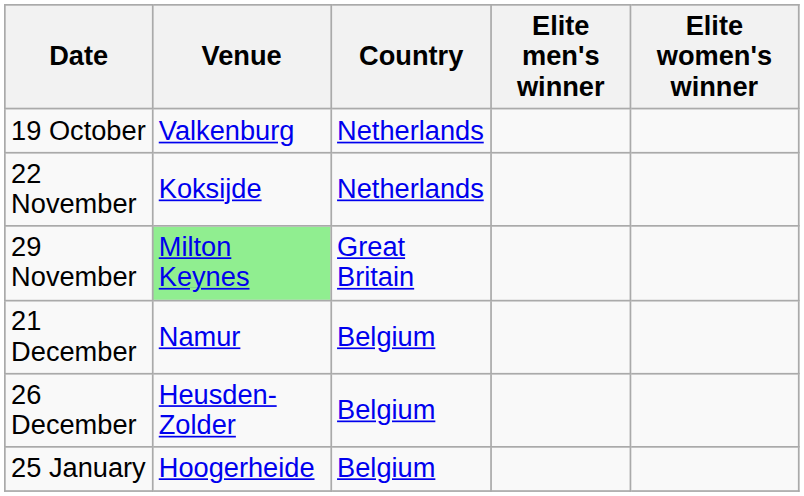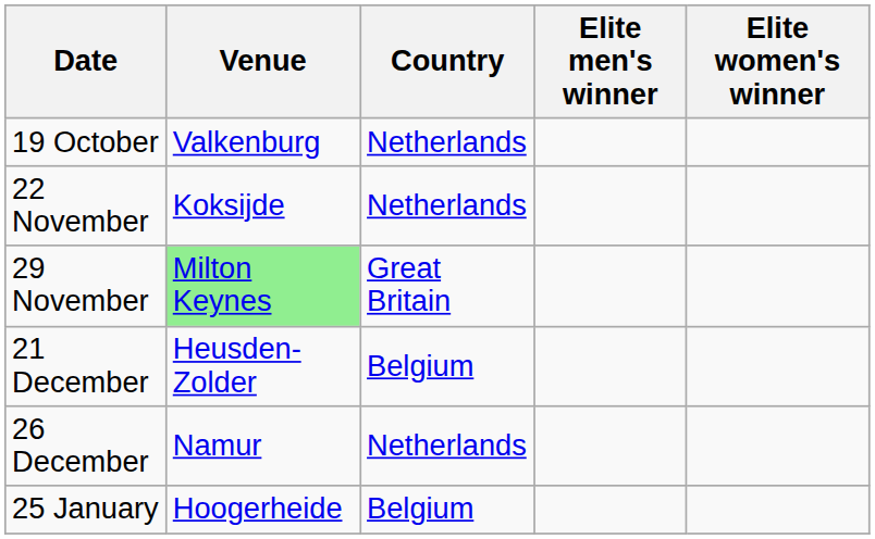 <table class="wikitable" width=75%>
 <tr bgcolor="#efefef">
 <th>Date</th>
 <th>Venue</th>
 <th>Country</th>
 <th>Elite men's winner</th>
 <th>Elite women's winner</th>
 </tr>
 <tr>
 <td>19 October</td>
 <td><a href='#'>Valkenburg</a></td>
 <td><a href='#'>Netherlands</a></td>
 <td></td>
 <td></td>
 </tr>
 <tr>
 <td>22 November</td>
 <td><a href='#'>Koksijde</a></td>
 <td><a href='#'>Netherlands</a></td>
 <td></td>
 <td></td>
 </tr>
 <tr>
 <td>29 November</td>
 <td style="background: lightgreen;"><a href='#'>Milton Keynes</a></td>
 <td><a href='#'>Great Britain</a></td>
 <td></td>
 <td></td>
 </tr>
 <tr>
 <td>21 December</td>
-<td><a href='#'>Namur</a></td>
+<td><a href='#'>Heusden-Zolder</a></td>
 <td><a href='#'>Belgium</a></td>
 <td></td>
 <td></td>
 </tr>
 <tr>
 <td>26 December</td>
-<td><a href='#'>Heusden-Zolder</a></td>
-<td><a href='#'>Belgium</a></td>
+<td><a href='#'>Namur</a></td>
+<td><a href='#'>Netherlands</a></td>
 <td></td>
 <td></td>
 </tr>
 <tr>
 <td>25 January</td>
 <td><a href='#'>Hoogerheide</a></td>
 <td><a href='#'>Belgium</a></td>
 <td></td>
 <td></td>
 </tr>
 </table>
